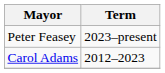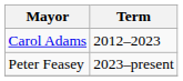 <table class="wikitable">
 <tr>
 <th>Mayor</th>
 <th>Term</th>
 </tr>
 <tr>
+<td><a href='#'>Carol Adams</a></td>
+<td>2012–2023</td>
+</tr>
+<tr>
 <td>Peter Feasey</td>
 <td>2023–present</td>
 </tr>
 <tr>
-<td><a href='#'>Carol Adams</a></td>
-<td>2012–2023</td>
-</tr>
-<tr>
 </tr>
 </table>
